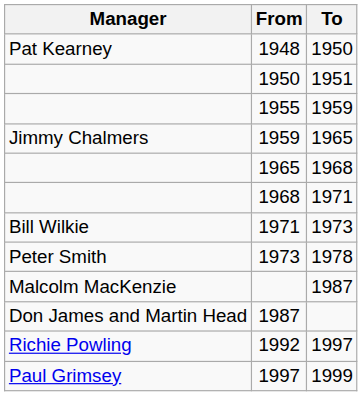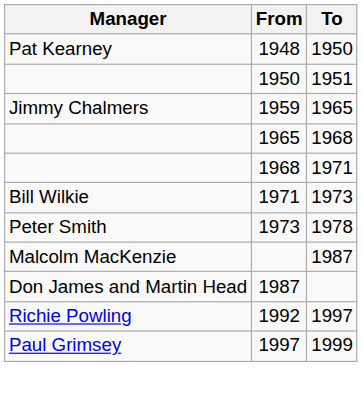 <table class="wikitable sortable" style=text-align:center>
 <tr>
 <th>Manager</th>
 <th>From</th>
 <th>To</th>
 </tr>
 <tr>
 <td align=left>Pat Kearney</td>
 <td>1948</td>
 <td>1950</td>
 </tr>
 <tr>
 <td align=left></td>
 <td>1950</td>
 <td>1951</td>
-</tr>
-<tr>
-<td align=left></td>
-<td>1955</td>
-<td>1959</td>
 </tr>
 <tr>
 <td align=left>Jimmy Chalmers</td>
 <td>1959</td>
 <td>1965</td>
 </tr>
 <tr>
 <td align=left></td>
 <td>1965</td>
 <td>1968</td>
 </tr>
 <tr>
 <td align=left></td>
 <td>1968</td>
 <td>1971</td>
 </tr>
 <tr>
 <td align=left>Bill Wilkie</td>
 <td>1971</td>
 <td>1973</td>
 </tr>
 <tr>
 <td align=left>Peter Smith</td>
 <td>1973</td>
 <td>1978</td>
 </tr>
 <tr>
 <td align=left>Malcolm MacKenzie</td>
 <td></td>
 <td>1987</td>
 </tr>
 <tr>
 <td align=left>Don James and Martin Head</td>
 <td>1987</td>
 <td></td>
 </tr>
 <tr>
 <td align=left><a href='#'>Richie Powling</a></td>
 <td>1992</td>
 <td>1997</td>
 </tr>
 <tr>
 <td align=left><a href='#'>Paul Grimsey</a></td>
 <td>1997</td>
 <td>1999</td>
 </tr>
 </table>
